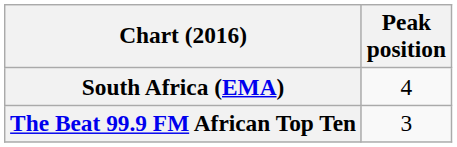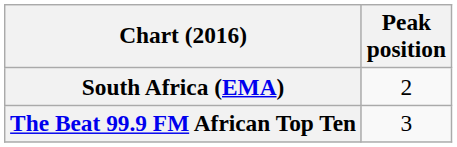 <table class="wikitable sortable plainrowheaders" style="text-align:center;">
 <tr>
 <th scope="col">Chart (2016)</th>
 <th scope="col">Peak<br>position</th>
 </tr>
 <tr>
 <th scope="row">South Africa (<a href='#'>EMA</a>)</th>
-<td>4</td>
+<td>2</td>
 </tr>
 <tr>
 <th scope="row"><a href='#'>The Beat 99.9 FM</a> African Top Ten</th>
 <td>3</td>
 </tr>
 </table>
